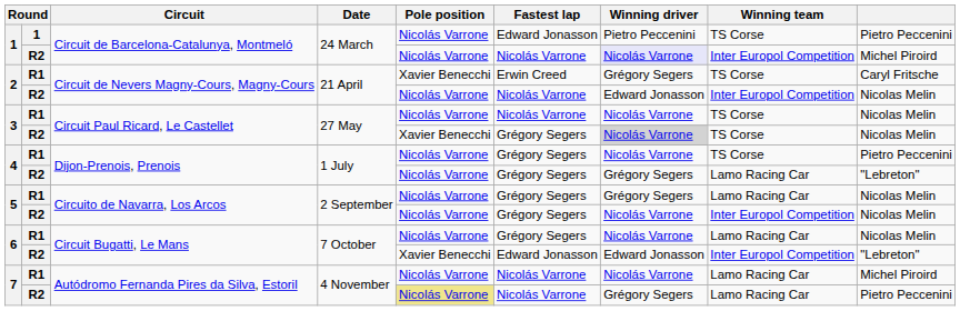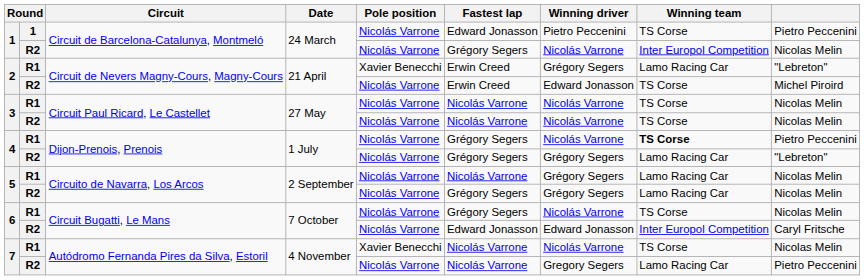 <table class="wikitable" style="font-size: 85%">
 <tr>
 <th colspan=2>Round</th>
 <th>Circuit</th>
 <th>Date</th>
 <th>Pole position</th>
 <th>Fastest lap</th>
 <th>Winning driver</th>
 <th>Winning team</th>
 <th></th>
 </tr>
 <tr>
 <th rowspan=2>1</th>
 <th>1</th>
 <td rowspan=2> <a href='#'>Circuit de Barcelona-Catalunya</a>, <a href='#'>Montmeló</a></td>
 <td rowspan=2>24 March</td>
 <td> <a href='#'>Nicolás Varrone</a></td>
 <td> Edward Jonasson</td>
 <td> Pietro Peccenini</td>
 <td> TS Corse</td>
 <td> Pietro Peccenini</td>
 </tr>
 <tr>
 <th>R2</th>
 <td> <a href='#'>Nicolás Varrone</a></td>
+<td> Grégory Segers</td>
 <td> <a href='#'>Nicolás Varrone</a></td>
-<td style="background: lavender;"> <a href='#'>Nicolás Varrone</a></td>
 <td> <a href='#'>Inter Europol Competition</a></td>
-<td> Michel Piroird</td>
+<td> Nicolas Melin</td>
 </tr>
 <tr>
 <th rowspan=2>2</th>
 <th>R1</th>
 <td rowspan=2> <a href='#'>Circuit de Nevers Magny-Cours</a>, <a href='#'>Magny-Cours</a></td>
 <td rowspan=2>21 April</td>
 <td> Xavier Benecchi</td>
 <td> Erwin Creed</td>
 <td> Grégory Segers</td>
-<td> TS Corse</td>
-<td> Caryl Fritsche</td>
+<td> Lamo Racing Car</td>
+<td> "Lebreton"</td>
 </tr>
 <tr>
 <th>R2</th>
 <td> <a href='#'>Nicolás Varrone</a></td>
-<td> <a href='#'>Nicolás Varrone</a></td>
+<td> Erwin Creed</td>
 <td> Edward Jonasson</td>
-<td> <a href='#'>Inter Europol Competition</a></td>
-<td> Nicolas Melin</td>
+<td> TS Corse</td>
+<td> Michel Piroird</td>
 </tr>
 <tr>
 <th rowspan=2>3</th>
 <th>R1</th>
 <td rowspan=2> <a href='#'>Circuit Paul Ricard</a>, <a href='#'>Le Castellet</a></td>
 <td rowspan=2>27 May</td>
 <td> <a href='#'>Nicolás Varrone</a></td>
 <td> <a href='#'>Nicolás Varrone</a></td>
 <td> <a href='#'>Nicolás Varrone</a></td>
 <td> TS Corse</td>
 <td> Nicolas Melin</td>
 </tr>
 <tr>
 <th>R2</th>
-<td> Xavier Benecchi</td>
-<td> Grégory Segers</td>
-<td style="background: lightgrey;"> <a href='#'>Nicolás Varrone</a></td>
+<td> <a href='#'>Nicolás Varrone</a></td>
+<td> <a href='#'>Nicolás Varrone</a></td>
+<td> <a href='#'>Nicolás Varrone</a></td>
 <td> TS Corse</td>
 <td> Nicolas Melin</td>
 </tr>
 <tr>
 <th rowspan=2>4</th>
 <th>R1</th>
 <td rowspan=2> <a href='#'>Dijon-Prenois</a>, <a href='#'>Prenois</a></td>
 <td rowspan=2>1 July</td>
 <td> <a href='#'>Nicolás Varrone</a></td>
 <td> Grégory Segers</td>
 <td> <a href='#'>Nicolás Varrone</a></td>
-<td> TS Corse</td>
+<td><strong> TS Corse</strong></td>
 <td> Pietro Peccenini</td>
 </tr>
 <tr>
 <th>R2</th>
 <td> <a href='#'>Nicolás Varrone</a></td>
 <td> Grégory Segers</td>
 <td> Grégory Segers</td>
 <td> Lamo Racing Car</td>
 <td> "Lebreton"</td>
 </tr>
 <tr>
 <th rowspan=2>5</th>
 <th>R1</th>
 <td rowspan=2> <a href='#'>Circuito de Navarra</a>, <a href='#'>Los Arcos</a></td>
 <td rowspan=2>2 September</td>
 <td> <a href='#'>Nicolás Varrone</a></td>
-<td> Grégory Segers</td>
+<td> <a href='#'>Nicolás Varrone</a></td>
 <td> Grégory Segers</td>
 <td> Lamo Racing Car</td>
 <td> Nicolas Melin</td>
 </tr>
 <tr>
 <th>R2</th>
 <td> <a href='#'>Nicolás Varrone</a></td>
 <td> Grégory Segers</td>
-<td> <a href='#'>Nicolás Varrone</a></td>
-<td> <a href='#'>Inter Europol Competition</a></td>
+<td> Grégory Segers</td>
+<td> Lamo Racing Car</td>
 <td> Nicolas Melin</td>
 </tr>
 <tr>
 <th rowspan=2>6</th>
 <th>R1</th>
 <td rowspan=2> <a href='#'>Circuit Bugatti</a>, <a href='#'>Le Mans</a></td>
 <td rowspan=2>7 October</td>
 <td> <a href='#'>Nicolás Varrone</a></td>
 <td> Grégory Segers</td>
 <td> <a href='#'>Nicolás Varrone</a></td>
-<td> Lamo Racing Car</td>
+<td> TS Corse</td>
 <td> Nicolas Melin</td>
 </tr>
 <tr>
 <th>R2</th>
-<td> Xavier Benecchi</td>
+<td> <a href='#'>Nicolás Varrone</a></td>
 <td> Edward Jonasson</td>
 <td> Edward Jonasson</td>
 <td> <a href='#'>Inter Europol Competition</a></td>
-<td> "Lebreton"</td>
+<td> Caryl Fritsche</td>
 </tr>
 <tr>
 <th rowspan=2>7</th>
 <th>R1</th>
 <td rowspan=2> <a href='#'>Autódromo Fernanda Pires da Silva</a>, <a href='#'>Estoril</a></td>
 <td rowspan=2>4 November</td>
+<td> Xavier Benecchi</td>
 <td> <a href='#'>Nicolás Varrone</a></td>
 <td> <a href='#'>Nicolás Varrone</a></td>
-<td> <a href='#'>Nicolás Varrone</a></td>
-<td> Lamo Racing Car</td>
-<td> Michel Piroird</td>
+<td> TS Corse</td>
+<td> Nicolas Melin</td>
 </tr>
 <tr>
 <th>R2</th>
-<td style="background: khaki;"> <a href='#'>Nicolás Varrone</a></td>
 <td> <a href='#'>Nicolás Varrone</a></td>
-<td> Grégory Segers</td>
+<td> <a href='#'>Nicolás Varrone</a></td>
+<td> Gregory Segers</td>
 <td> Lamo Racing Car</td>
 <td> Pietro Peccenini</td>
 </tr>
 </table>
